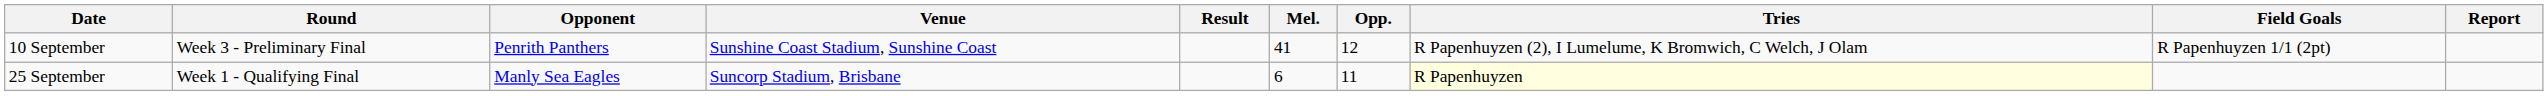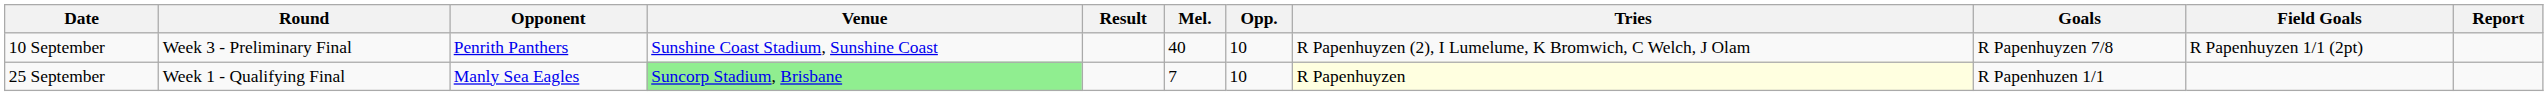 <table class="wikitable"  style="font-size:85%; width:100%;">
 <tr>
 <th>Date</th>
 <th>Round</th>
 <th>Opponent</th>
 <th>Venue</th>
 <th>Result</th>
 <th>Mel.</th>
 <th>Opp.</th>
 <th>Tries</th>
+<th>Goals</th>
 <th>Field Goals</th>
 <th>Report</th>
 </tr>
 <tr>
 <td>10 September</td>
 <td>Week 3 - Preliminary Final</td>
 <td> <a href='#'>Penrith Panthers</a></td>
 <td><a href='#'>Sunshine Coast Stadium</a>, <a href='#'>Sunshine Coast</a></td>
 <td></td>
-<td>41</td>
-<td>12</td>
+<td>40</td>
+<td>10</td>
 <td>R Papenhuyzen (2), I Lumelume, K Bromwich, C Welch, J Olam</td>
+<td>R Papenhuyzen 7/8</td>
 <td>R Papenhuyzen 1/1 (2pt)</td>
 <td></td>
 </tr>
 <tr>
 <td>25 September</td>
 <td>Week 1 - Qualifying Final</td>
 <td> <a href='#'>Manly Sea Eagles</a></td>
-<td><a href='#'>Suncorp Stadium</a>, <a href='#'>Brisbane</a></td>
+<td style="background: lightgreen;"><a href='#'>Suncorp Stadium</a>, <a href='#'>Brisbane</a></td>
 <td></td>
-<td>6</td>
-<td>11</td>
+<td>7</td>
+<td>10</td>
 <td style="background: lightyellow;">R Papenhuyzen</td>
+<td>R Papenhuzen 1/1</td>
 <td></td>
 <td></td>
 </tr>
 </table>
